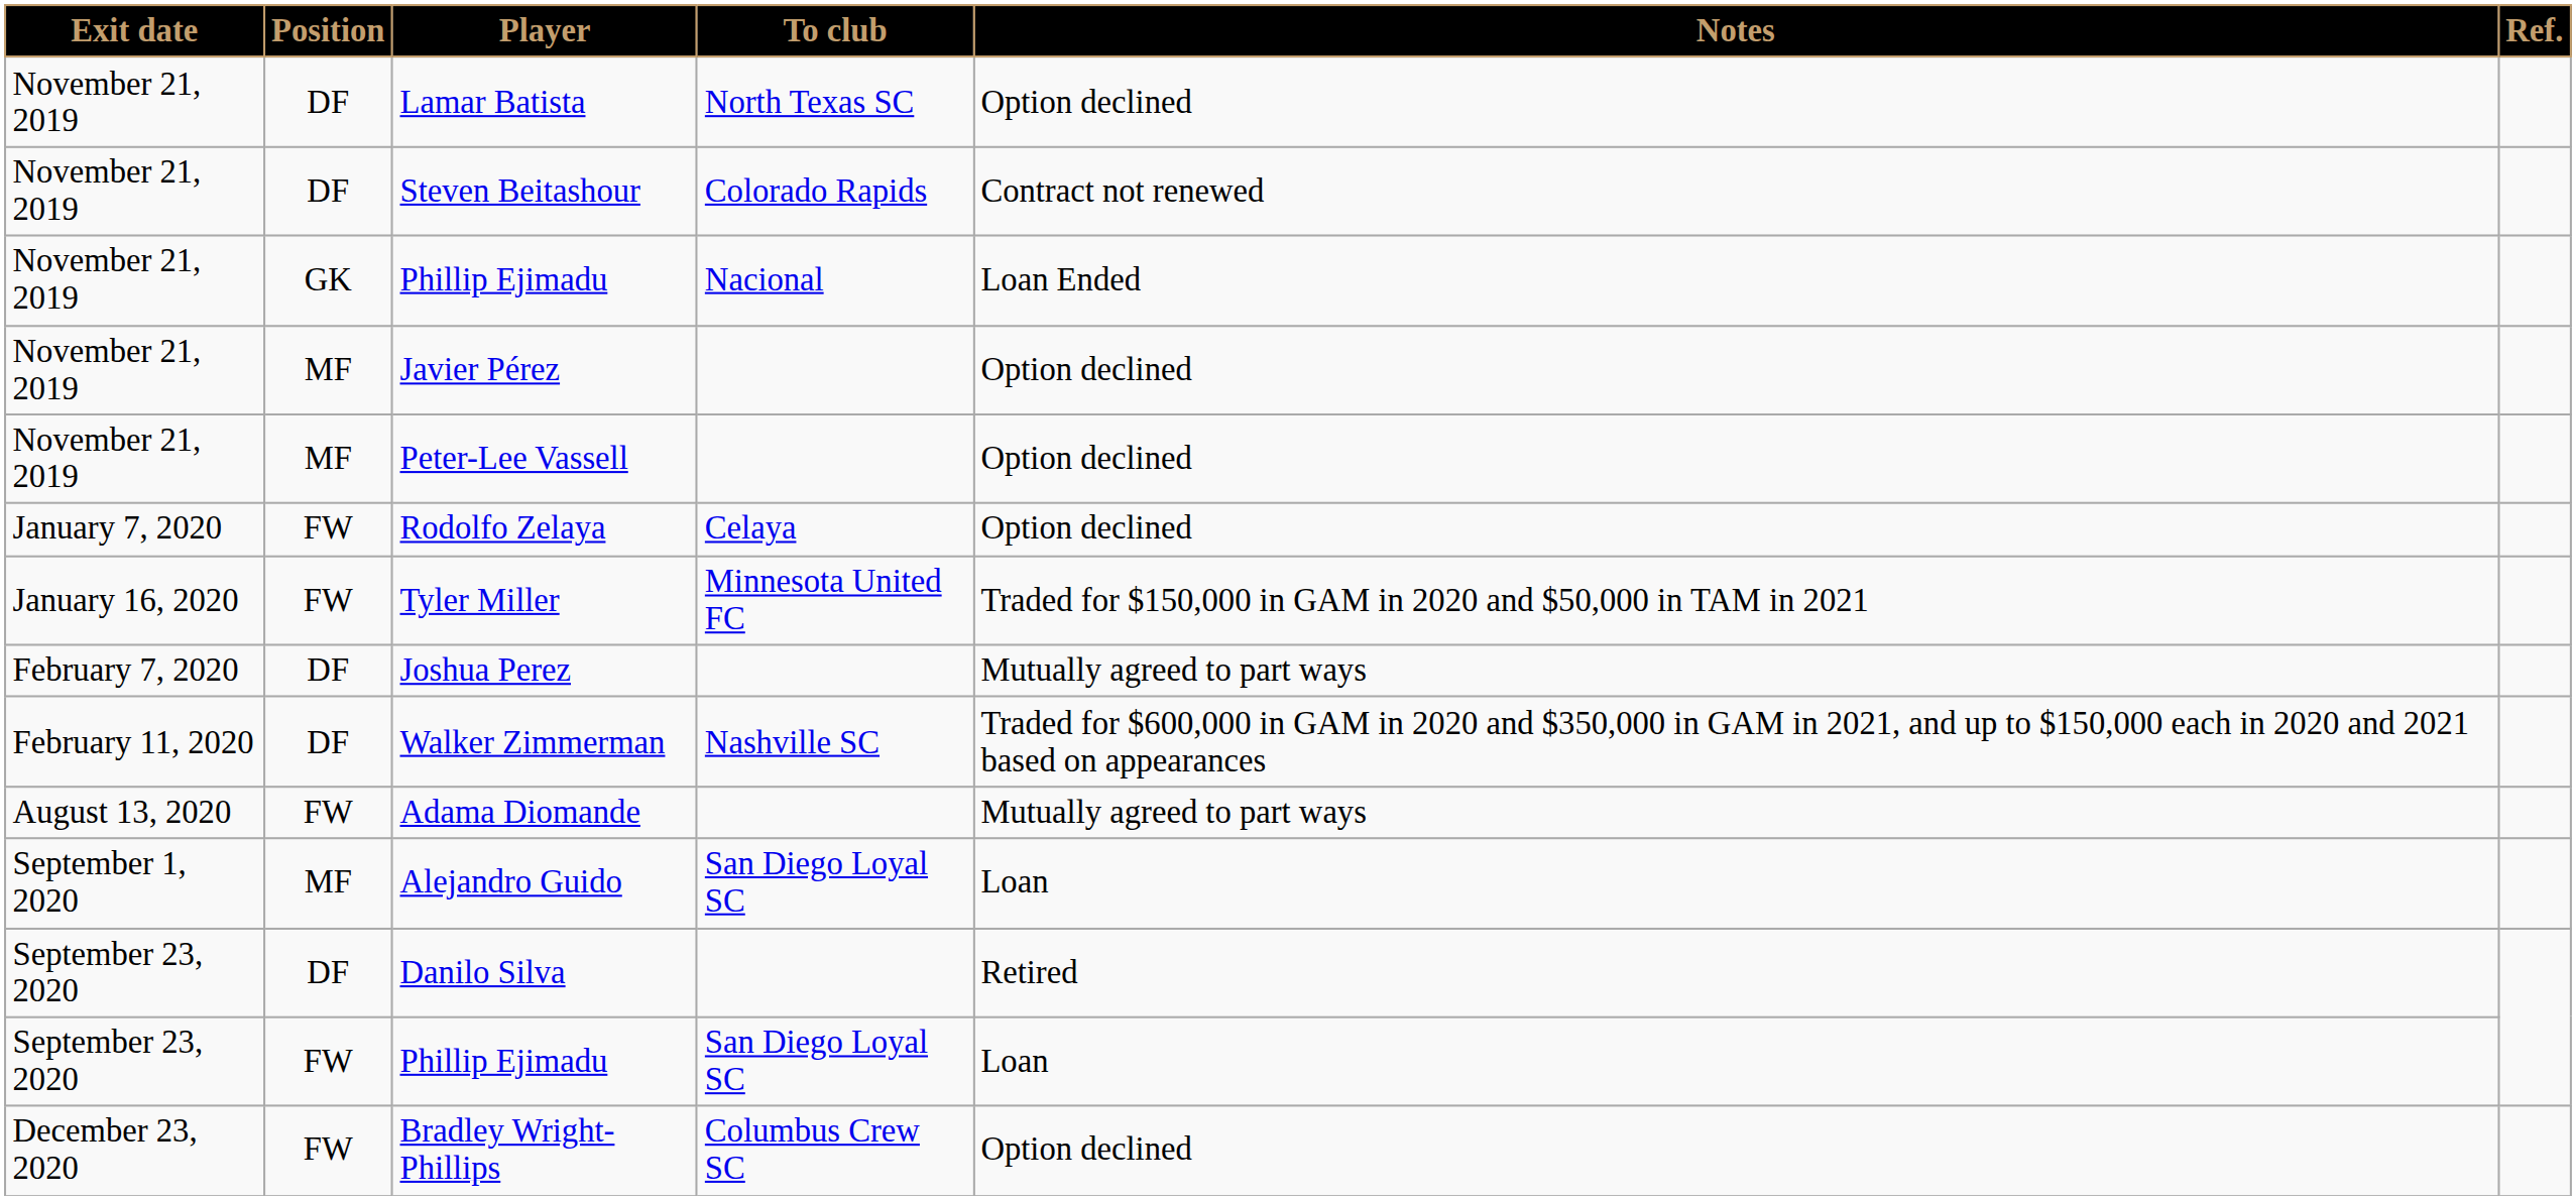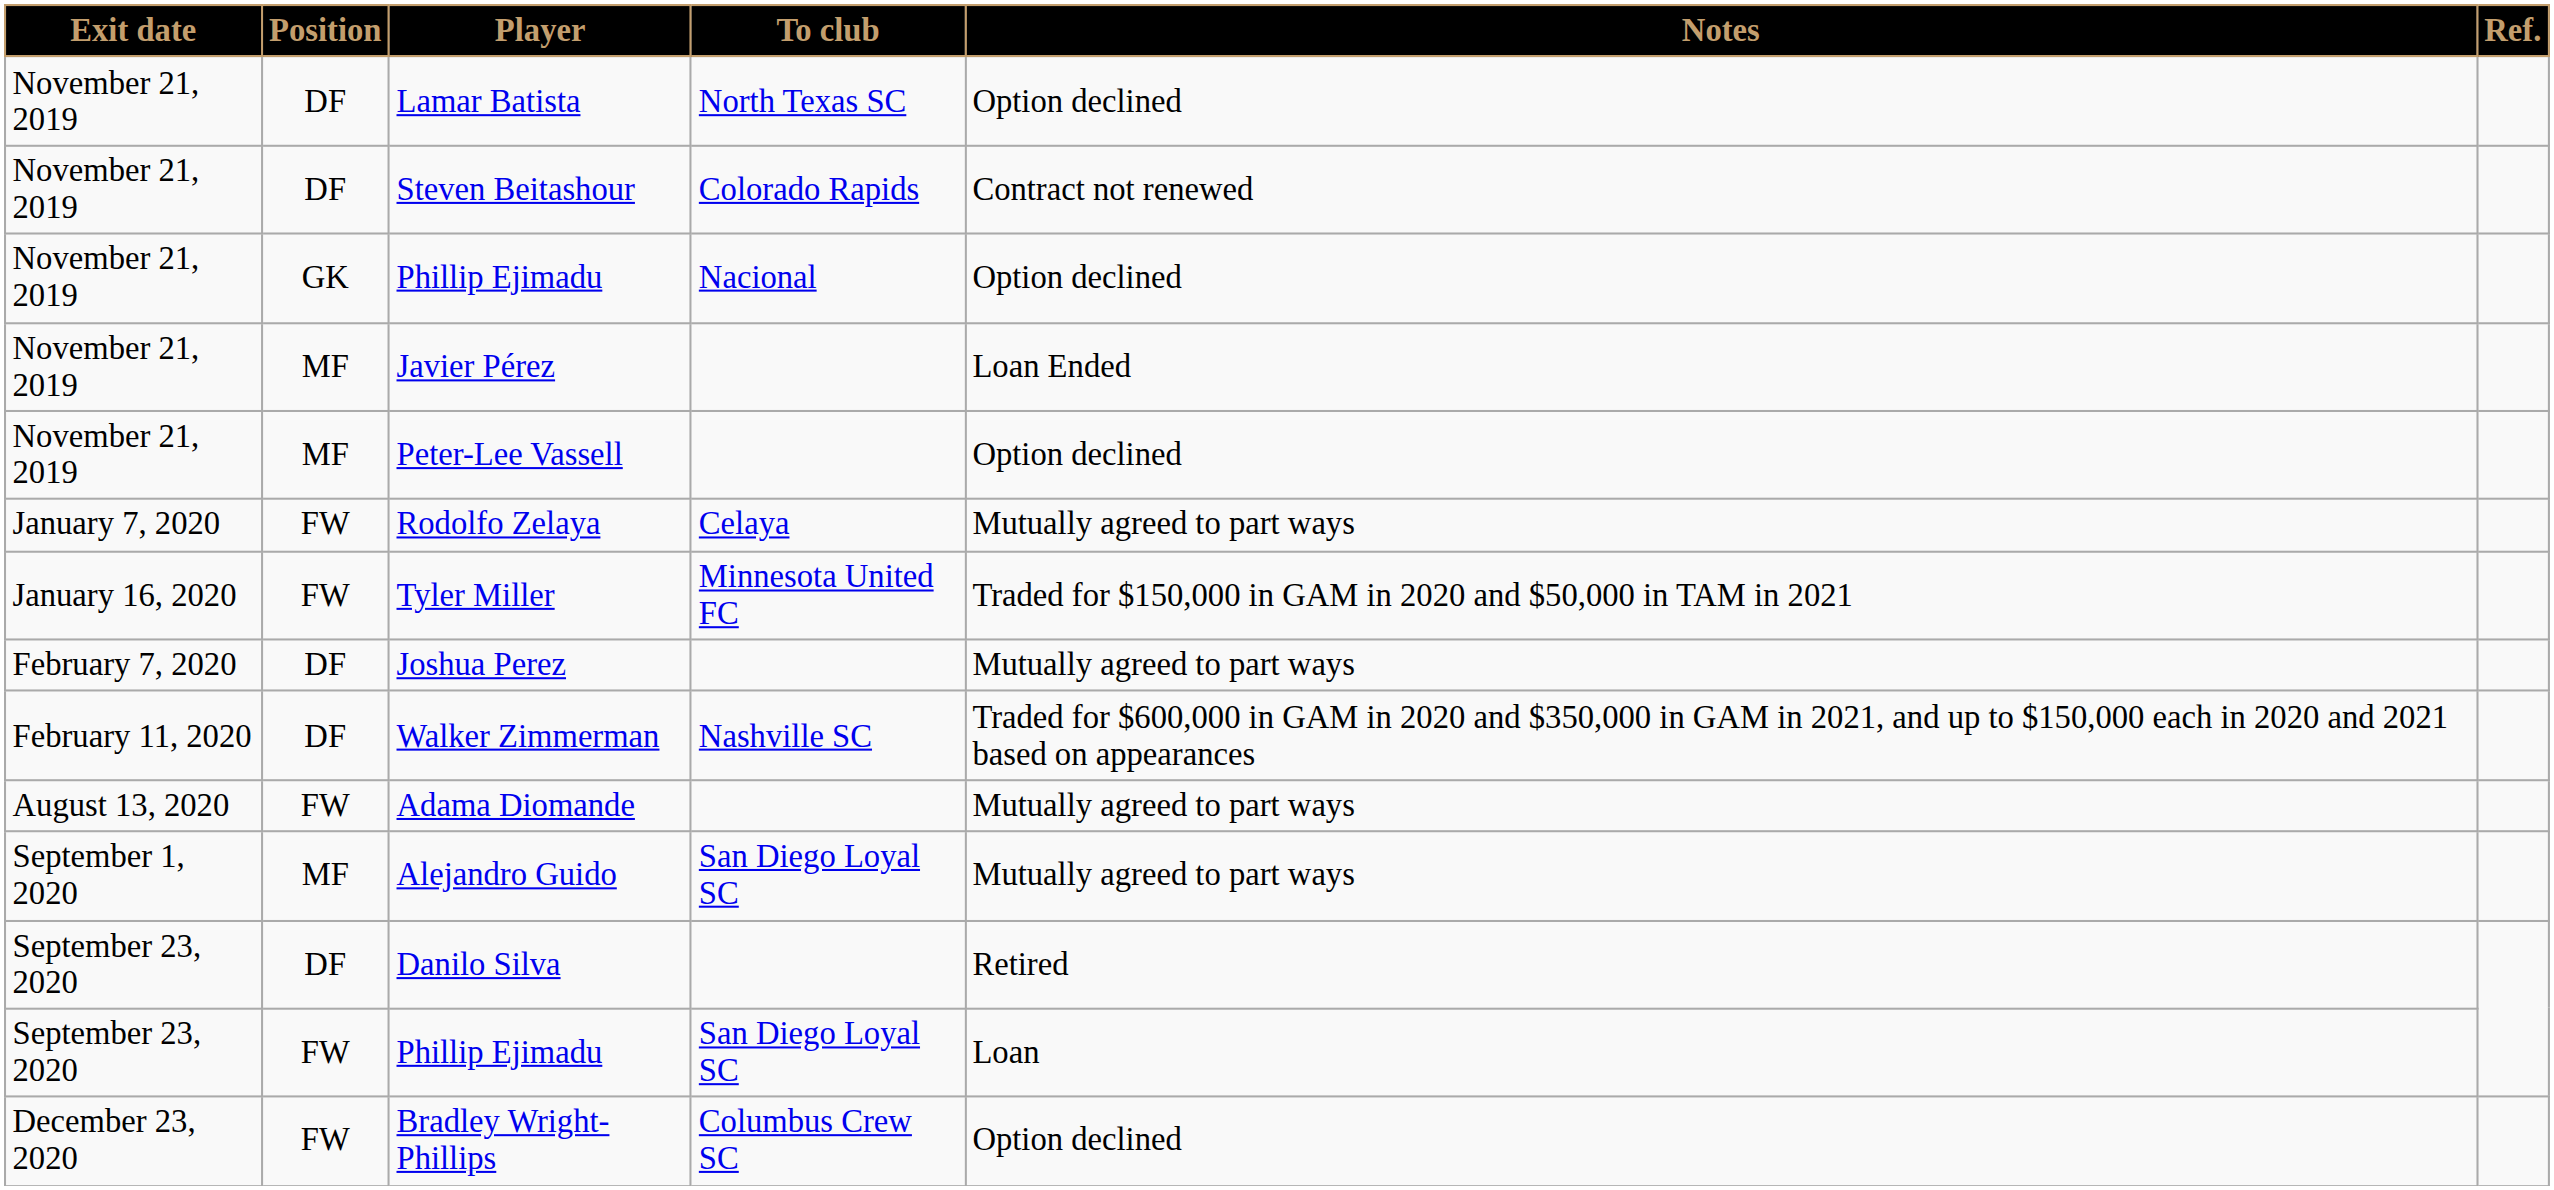 <table class="wikitable sortable">
 <tr>
 <th style="background:#000000; color:#C39E6D; border:1px solid #C39E6D;"><strong>Exit date</strong></th>
 <th style="background:#000000; color:#C39E6D; border:1px solid #C39E6D;"><strong>Position</strong></th>
 <th style="background:#000000; color:#C39E6D; border:1px solid #C39E6D;"><strong>Player</strong></th>
 <th style="background:#000000; color:#C39E6D; border:1px solid #C39E6D;"><strong>To club</strong></th>
 <th style="background:#000000; color:#C39E6D; border:1px solid #C39E6D;"><strong>Notes</strong></th>
 <th style="background:#000000; color:#C39E6D; border:1px solid #C39E6D;"><strong>Ref.</strong></th>
 </tr>
 <tr>
 <td>November 21, 2019</td>
 <td style="text-align:center;">DF</td>
 <td style="text-align:left;"> <a href='#'>Lamar Batista</a></td>
 <td style="text-align:left;"> <a href='#'>North Texas SC</a></td>
 <td>Option declined</td>
 <td></td>
 </tr>
 <tr>
 <td>November 21, 2019</td>
 <td style="text-align:center;">DF</td>
 <td style="text-align:left;"> <a href='#'>Steven Beitashour</a></td>
 <td style="text-align:left;"> <a href='#'>Colorado Rapids</a></td>
 <td>Contract not renewed</td>
 <td></td>
 </tr>
 <tr>
 <td>November 21, 2019</td>
 <td style="text-align:center;">GK</td>
 <td style="text-align:left;"> <a href='#'>Phillip Ejimadu</a></td>
 <td style="text-align:left;"> <a href='#'>Nacional</a></td>
-<td>Loan Ended</td>
+<td>Option declined</td>
 <td></td>
 </tr>
 <tr>
 <td>November 21, 2019</td>
 <td style="text-align:center;">MF</td>
 <td style="text-align:left;"> <a href='#'>Javier Pérez</a></td>
 <td style="text-align:left;"></td>
-<td>Option declined</td>
+<td>Loan Ended</td>
 <td></td>
 </tr>
 <tr>
 <td>November 21, 2019</td>
 <td style="text-align:center;">MF</td>
 <td style="text-align:left;"> <a href='#'>Peter-Lee Vassell</a></td>
 <td style="text-align:left;"></td>
 <td>Option declined</td>
 <td></td>
 </tr>
 <tr>
 <td>January 7, 2020</td>
 <td style="text-align:center;">FW</td>
 <td style="text-align:left;"> <a href='#'>Rodolfo Zelaya</a></td>
 <td style="text-align:left;"> <a href='#'>Celaya</a></td>
-<td>Option declined</td>
+<td>Mutually agreed to part ways</td>
 <td></td>
 </tr>
 <tr>
 <td>January 16, 2020</td>
 <td style="text-align:center;">FW</td>
 <td style="text-align:left;"> <a href='#'>Tyler Miller</a></td>
 <td style="text-align:left;"> <a href='#'>Minnesota United FC</a></td>
 <td>Traded for $150,000 in GAM in 2020 and $50,000 in TAM in 2021</td>
 <td></td>
 </tr>
 <tr>
 <td>February 7, 2020</td>
 <td style="text-align:center;">DF</td>
 <td style="text-align:left;"> <a href='#'>Joshua Perez</a></td>
 <td style="text-align:left;"></td>
 <td>Mutually agreed to part ways</td>
 <td></td>
 </tr>
 <tr>
 <td>February 11, 2020</td>
 <td style="text-align:center;">DF</td>
 <td style="text-align:left;"> <a href='#'>Walker Zimmerman</a></td>
 <td style="text-align:left;"> <a href='#'>Nashville SC</a></td>
 <td>Traded for $600,000 in GAM in 2020 and $350,000 in GAM in 2021, and up to $150,000 each in 2020 and 2021 based on appearances</td>
 <td></td>
 </tr>
 <tr>
 <td>August 13, 2020</td>
 <td style="text-align:center;">FW</td>
 <td style="text-align:left;"> <a href='#'>Adama Diomande</a></td>
 <td style="text-align:left;"></td>
 <td>Mutually agreed to part ways</td>
 </tr>
 <tr>
 <td>September 1, 2020</td>
 <td style="text-align:center;">MF</td>
 <td style="text-align:left;"> <a href='#'>Alejandro Guido</a></td>
 <td style="text-align:left;"> <a href='#'>San Diego Loyal SC</a></td>
-<td>Loan</td>
+<td>Mutually agreed to part ways</td>
 <td></td>
 </tr>
 <tr>
 <td>September 23, 2020</td>
 <td style="text-align:center;">DF</td>
 <td style="text-align:left;"> <a href='#'>Danilo Silva</a></td>
 <td style="text-align:left;"></td>
 <td>Retired</td>
 </tr>
 <tr>
 <td>September 23, 2020</td>
 <td style="text-align:center;">FW</td>
 <td style="text-align:left;"> <a href='#'>Phillip Ejimadu</a></td>
 <td style="text-align:left;"> <a href='#'>San Diego Loyal SC</a></td>
 <td>Loan</td>
 </tr>
 <tr>
 <td>December 23, 2020</td>
 <td style="text-align:center;">FW</td>
 <td style="text-align:left;"> <a href='#'>Bradley Wright-Phillips</a></td>
 <td style="text-align:left;"> <a href='#'>Columbus Crew SC</a></td>
 <td>Option declined</td>
 <td></td>
 </tr>
 </table>
